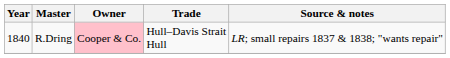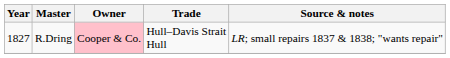 <table class=" wikitable">
 <tr>
 <th>Year</th>
 <th>Master</th>
 <th>Owner</th>
 <th>Trade</th>
 <th>Source & notes</th>
 </tr>
 <tr>
-<td>1840</td>
+<td>1827</td>
 <td>R.Dring</td>
 <td style="background: pink;">Cooper & Co.</td>
 <td>Hull–Davis Strait<br>Hull</td>
 <td><em>LR</em>; small repairs 1837 & 1838; "wants repair"</td>
 </tr>
 <tr>
 </tr>
 </table>
